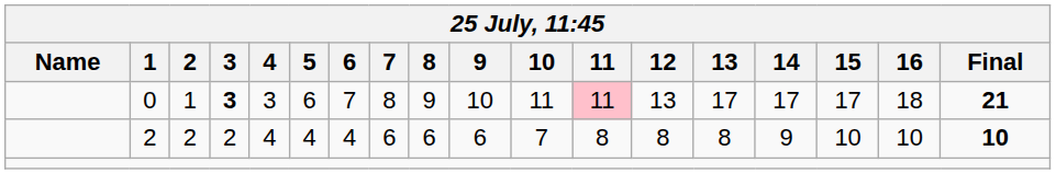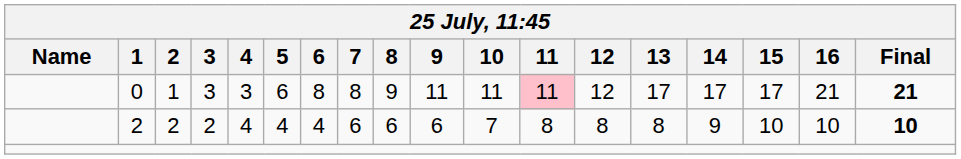 <table class=wikitable style="text-align:center; width: 55%">
 <tr>
 <th colspan=19><em>25 July, 11:45</em></th>
 </tr>
 <tr>
 <th>Name</th>
 <th>1</th>
 <th>2</th>
 <th>3</th>
 <th>4</th>
 <th>5</th>
 <th>6</th>
 <th>7</th>
 <th>8</th>
 <th>9</th>
 <th>10</th>
 <th>11</th>
 <th>12</th>
 <th>13</th>
 <th>14</th>
 <th>15</th>
 <th>16</th>
 <th>Final</th>
 </tr>
 <tr>
 <td align=left><strong></strong></td>
 <td>0</td>
 <td>1</td>
-<td><strong>3</strong></td>
+<td>3</td>
 <td>3</td>
 <td>6</td>
-<td>7</td>
+<td>8</td>
 <td>8</td>
 <td>9</td>
-<td>10</td>
+<td>11</td>
 <td>11</td>
 <td style="background: pink;">11</td>
-<td>13</td>
+<td>12</td>
 <td>17</td>
 <td>17</td>
 <td>17</td>
-<td>18</td>
+<td>21</td>
 <td><strong>21</strong></td>
 </tr>
 <tr>
 <td align=left></td>
 <td>2</td>
 <td>2</td>
 <td>2</td>
 <td>4</td>
 <td>4</td>
 <td>4</td>
 <td>6</td>
 <td>6</td>
 <td>6</td>
 <td>7</td>
 <td>8</td>
 <td>8</td>
 <td>8</td>
 <td>9</td>
 <td>10</td>
 <td>10</td>
 <td><strong>10</strong></td>
 </tr>
 <tr>
 <td colspan=19></td>
 </tr>
 </table>
